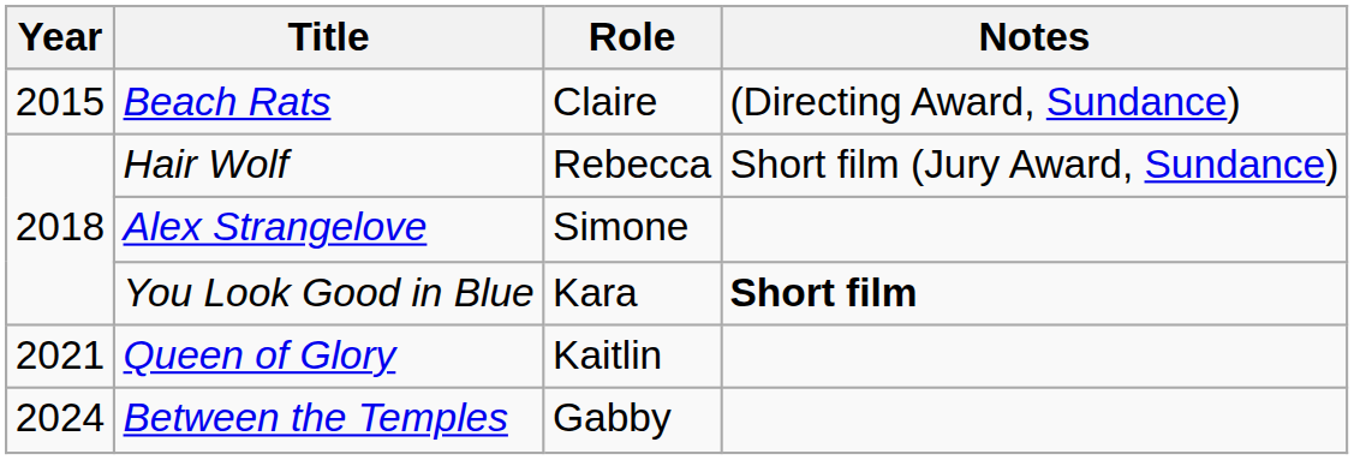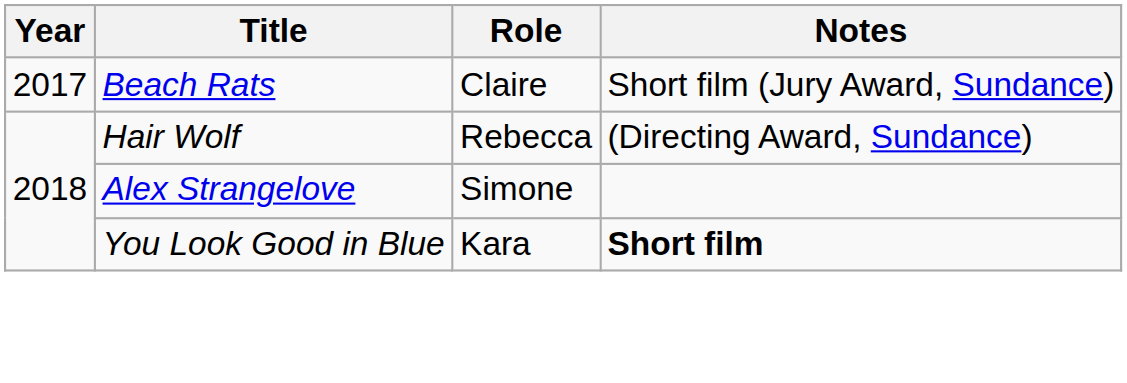 <table class="wikitable">
 <tr>
 <th>Year</th>
 <th>Title</th>
 <th>Role</th>
 <th>Notes</th>
 </tr>
 <tr>
-<td>2015</td>
+<td>2017</td>
 <td><em><a href='#'>Beach Rats</a></em></td>
 <td>Claire</td>
-<td>(Directing Award, <a href='#'>Sundance</a>)</td>
+<td>Short film (Jury Award, <a href='#'>Sundance</a>)</td>
 </tr>
 <tr>
 <td rowspan="3">2018</td>
 <td><em>Hair Wolf</em></td>
 <td>Rebecca</td>
-<td>Short film (Jury Award, <a href='#'>Sundance</a>)</td>
+<td>(Directing Award, <a href='#'>Sundance</a>)</td>
 </tr>
 <tr>
 <td><em><a href='#'>Alex Strangelove</a></em></td>
 <td>Simone</td>
 <td></td>
 </tr>
 <tr>
 <td><em>You Look Good in Blue</em></td>
 <td>Kara</td>
 <td><strong>Short film</strong></td>
 </tr>
-<tr>
-<td>2021</td>
-<td><em><a href='#'>Queen of Glory</a></em></td>
-<td>Kaitlin</td>
-<td></td>
-</tr>
-<tr>
-<td>2024</td>
-<td><em><a href='#'>Between the Temples</a></em></td>
-<td>Gabby</td>
-<td></td>
-</tr>
 </table>
